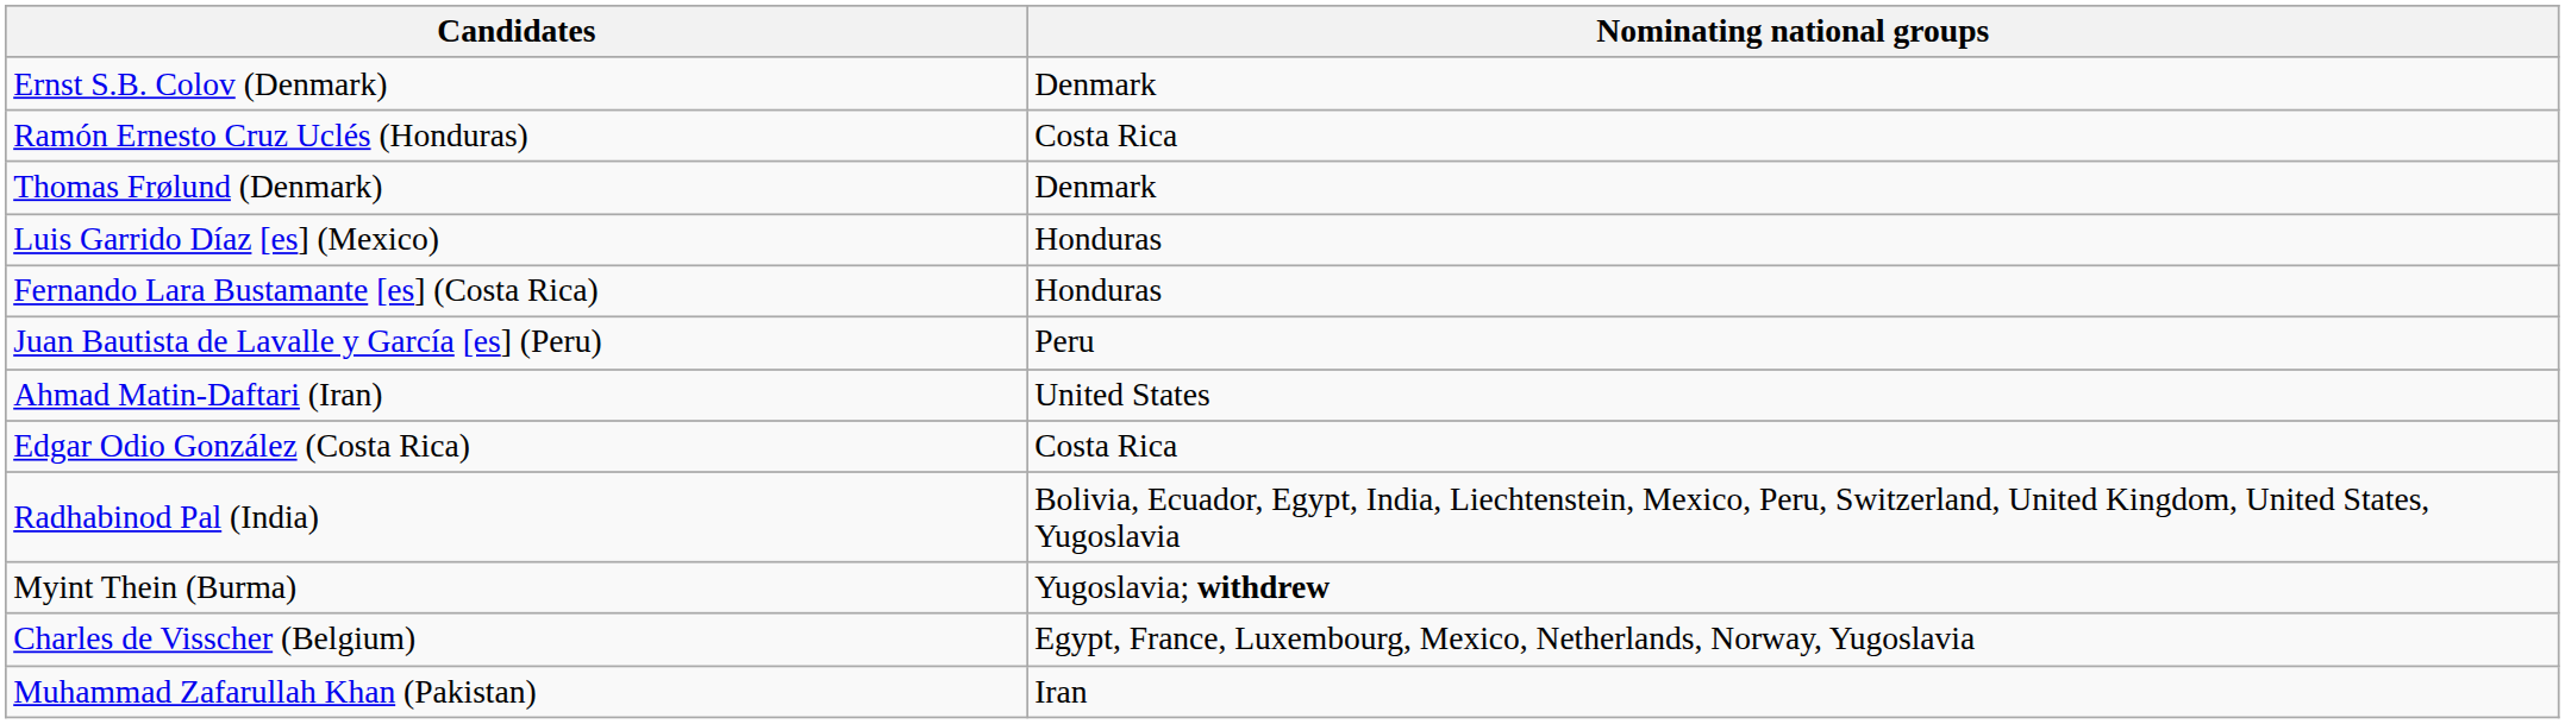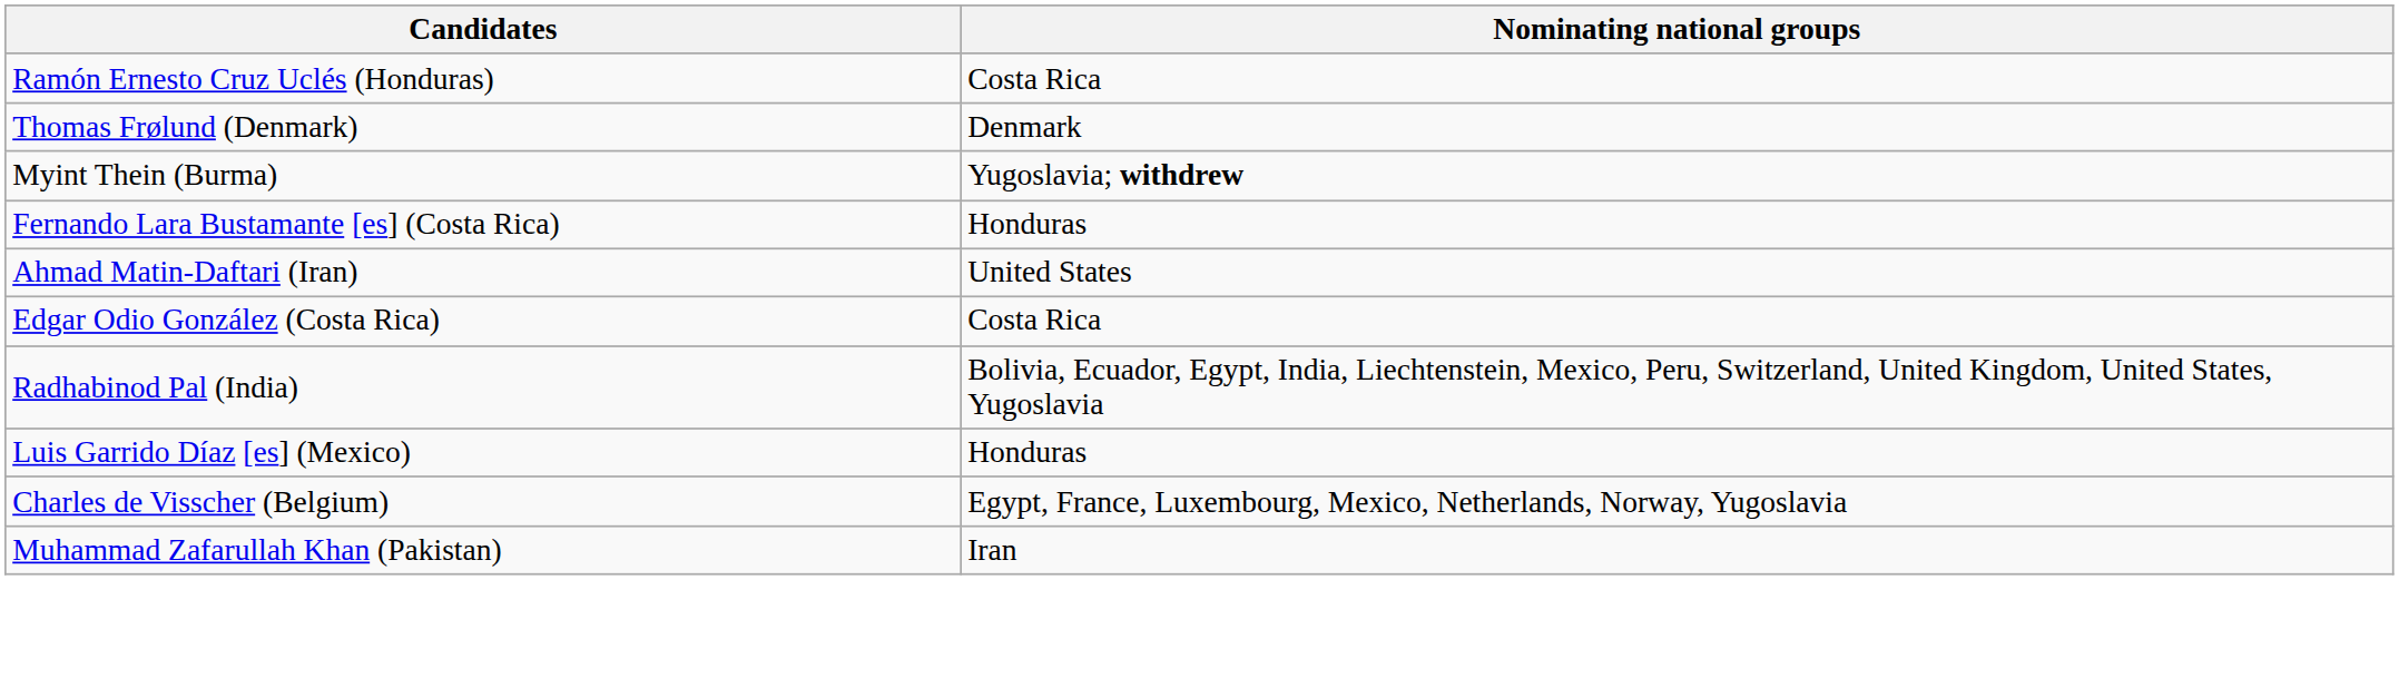 <table class="wikitable sortable">
 <tr>
 <th>Candidates</th>
 <th width=60%>Nominating national groups</th>
-</tr>
-<tr>
-<td> <a href='#'>Ernst S.B. Colov</a> (Denmark)</td>
-<td>Denmark</td>
 </tr>
 <tr>
 <td> <a href='#'>Ramón Ernesto Cruz Uclés</a> (Honduras)</td>
 <td>Costa Rica</td>
 </tr>
 <tr>
 <td> <a href='#'>Thomas Frølund</a> (Denmark)</td>
 <td>Denmark</td>
 </tr>
 <tr>
-<td> <a href='#'>Luis Garrido Díaz</a> <a href='#'>[es</a>] (Mexico)</td>
-<td>Honduras</td>
+<td> Myint Thein (Burma)</td>
+<td>Yugoslavia; <strong>withdrew</strong></td>
 </tr>
 <tr>
 <td> <a href='#'>Fernando Lara Bustamante</a> <a href='#'>[es</a>] (Costa Rica)</td>
 <td>Honduras</td>
-</tr>
-<tr>
-<td> <a href='#'>Juan Bautista de Lavalle y García</a> <a href='#'>[es</a>] (Peru)</td>
-<td>Peru</td>
 </tr>
 <tr>
 <td> <a href='#'>Ahmad Matin-Daftari</a> (Iran)</td>
 <td>United States</td>
 </tr>
 <tr>
 <td> <a href='#'>Edgar Odio González</a> (Costa Rica)</td>
 <td>Costa Rica</td>
 </tr>
 <tr>
 <td> <a href='#'>Radhabinod Pal</a> (India)</td>
 <td>Bolivia, Ecuador, Egypt, India, Liechtenstein, Mexico, Peru, Switzerland, United Kingdom, United States, Yugoslavia</td>
 </tr>
 <tr>
-<td> Myint Thein (Burma)</td>
-<td>Yugoslavia; <strong>withdrew</strong></td>
+<td> <a href='#'>Luis Garrido Díaz</a> <a href='#'>[es</a>] (Mexico)</td>
+<td>Honduras</td>
 </tr>
 <tr>
 <td> <a href='#'>Charles de Visscher</a> (Belgium)</td>
 <td>Egypt, France, Luxembourg, Mexico, Netherlands, Norway, Yugoslavia</td>
 </tr>
 <tr>
 <td> <a href='#'>Muhammad Zafarullah Khan</a> (Pakistan)</td>
 <td>Iran</td>
 </tr>
 </table>
